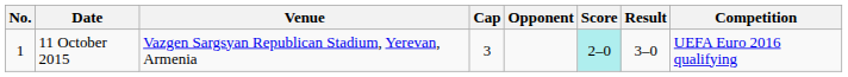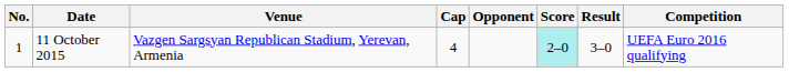 <table class="wikitable sortable">
 <tr>
 <th scope="col">No.</th>
 <th scope="col" data-sort-type="date">Date</th>
 <th scope="col">Venue</th>
 <th scope="col">Cap</th>
 <th scope="col">Opponent</th>
 <th scope="col">Score</th>
 <th scope="col">Result</th>
 <th scope="col">Competition</th>
 </tr>
 <tr>
 <td align="center">1</td>
 <td>11 October 2015</td>
 <td><a href='#'>Vazgen Sargsyan Republican Stadium</a>, <a href='#'>Yerevan</a>, Armenia</td>
-<td align="center">3</td>
+<td align="center">4</td>
 <td></td>
 <td align="center" style="background: paleturquoise;">2–0</td>
 <td align="center">3–0</td>
 <td><a href='#'>UEFA Euro 2016 qualifying</a></td>
 </tr>
 </table>
